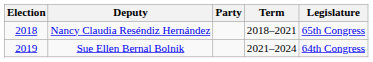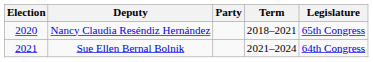 <table class="wikitable sortable" style="text-align: center">
 <tr>
 <th>Election</th>
 <th class="unsortable">Deputy</th>
 <th class="unsortable">Party</th>
 <th class="unsortable">Term</th>
 <th class="unsortable">Legislature</th>
 </tr>
 <tr>
-<td><a href='#'>2018</a></td>
+<td><a href='#'>2020</a></td>
 <td><a href='#'>Nancy Claudia Reséndiz Hernández</a></td>
 <td></td>
 <td>2018–2021</td>
 <td><a href='#'>65th Congress</a></td>
 </tr>
 <tr>
-<td><a href='#'>2019</a></td>
+<td><a href='#'>2021</a></td>
 <td><a href='#'>Sue Ellen Bernal Bolnik</a></td>
 <td></td>
 <td>2021–2024</td>
 <td><a href='#'>64th Congress</a></td>
 </tr>
 </table>
